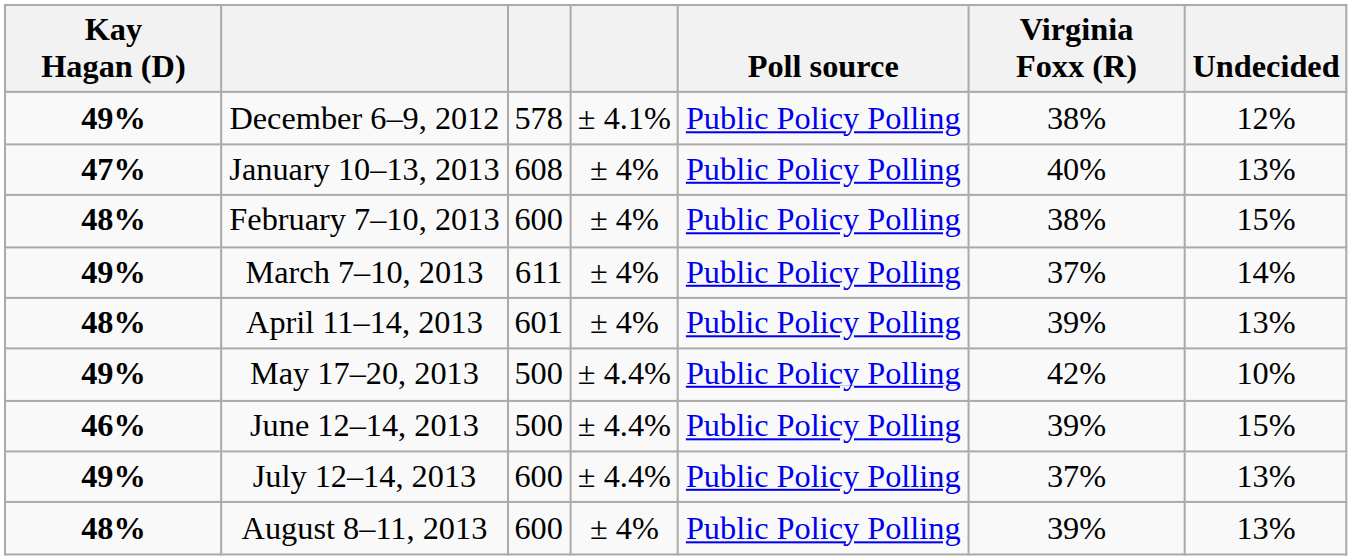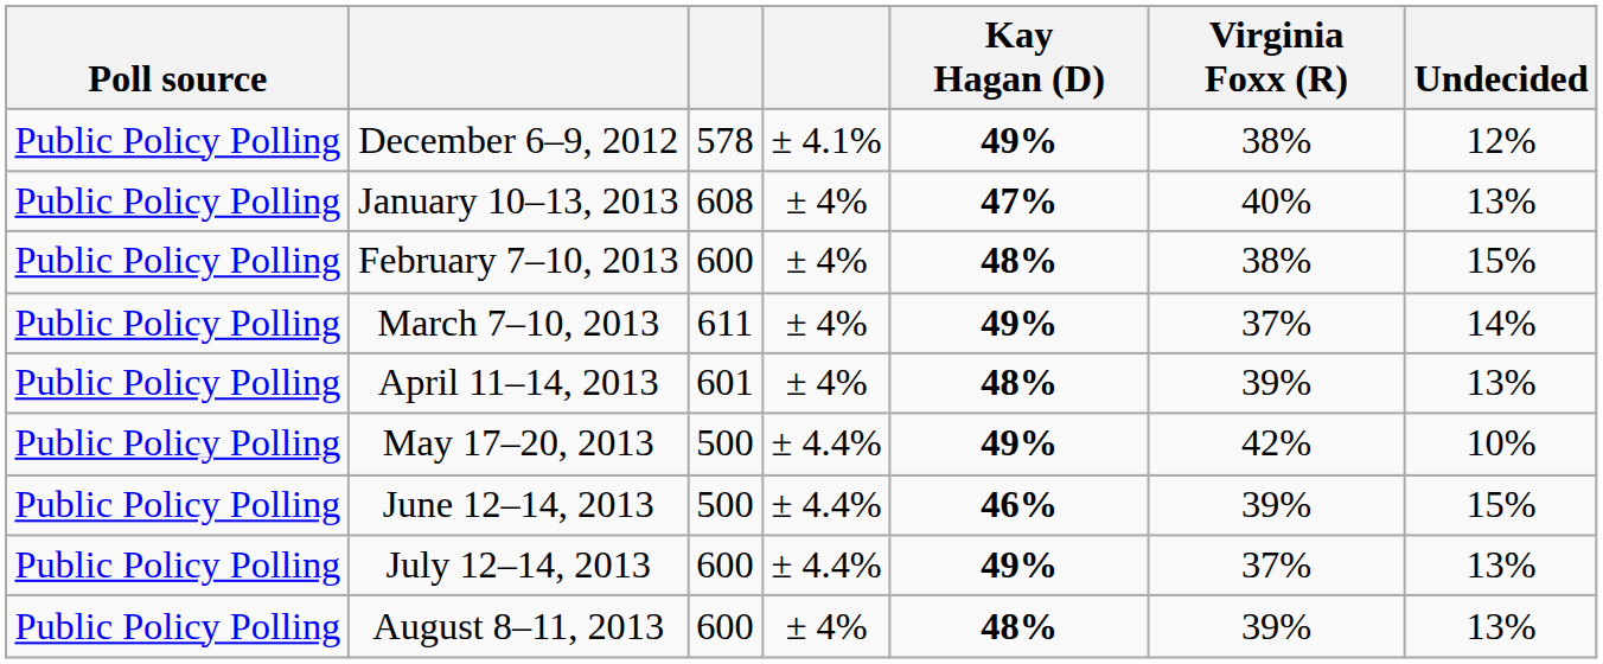 <table class="wikitable" style="text-align:center">
 <tr valign= bottom>
-<th style="width:100px;">Kay<br>Hagan (D)</th>
+<th>Poll source</th>
 <th></th>
 <th></th>
 <th></th>
-<th>Poll source</th>
+<th style="width:100px;">Kay<br>Hagan (D)</th>
 <th style="width:100px;">Virginia<br>Foxx (R)</th>
 <th>Undecided</th>
 </tr>
 <tr>
-<td><strong>49%</strong></td>
+<td align=left><a href='#'>Public Policy Polling</a></td>
 <td>December 6–9, 2012</td>
 <td>578</td>
 <td>± 4.1%</td>
-<td align=left><a href='#'>Public Policy Polling</a></td>
+<td><strong>49%</strong></td>
 <td>38%</td>
 <td>12%</td>
 </tr>
 <tr>
-<td><strong>47%</strong></td>
+<td align=left><a href='#'>Public Policy Polling</a></td>
 <td>January 10–13, 2013</td>
 <td>608</td>
 <td>± 4%</td>
-<td align=left><a href='#'>Public Policy Polling</a></td>
+<td><strong>47%</strong></td>
 <td>40%</td>
 <td>13%</td>
 </tr>
 <tr>
-<td><strong>48%</strong></td>
+<td align=left><a href='#'>Public Policy Polling</a></td>
 <td>February 7–10, 2013</td>
 <td>600</td>
 <td>± 4%</td>
-<td align=left><a href='#'>Public Policy Polling</a></td>
+<td><strong>48%</strong></td>
 <td>38%</td>
 <td>15%</td>
 </tr>
 <tr>
-<td><strong>49%</strong></td>
+<td align=left><a href='#'>Public Policy Polling</a></td>
 <td>March 7–10, 2013</td>
 <td>611</td>
 <td>± 4%</td>
-<td align=left><a href='#'>Public Policy Polling</a></td>
+<td><strong>49%</strong></td>
 <td>37%</td>
 <td>14%</td>
 </tr>
 <tr>
-<td><strong>48%</strong></td>
+<td align=left><a href='#'>Public Policy Polling</a></td>
 <td>April 11–14, 2013</td>
 <td>601</td>
 <td>± 4%</td>
-<td align=left><a href='#'>Public Policy Polling</a></td>
+<td><strong>48%</strong></td>
 <td>39%</td>
 <td>13%</td>
 </tr>
 <tr>
-<td><strong>49%</strong></td>
+<td align=left><a href='#'>Public Policy Polling</a></td>
 <td>May 17–20, 2013</td>
 <td>500</td>
 <td>± 4.4%</td>
-<td align=left><a href='#'>Public Policy Polling</a></td>
+<td><strong>49%</strong></td>
 <td>42%</td>
 <td>10%</td>
 </tr>
 <tr>
-<td><strong>46%</strong></td>
+<td align=left><a href='#'>Public Policy Polling</a></td>
 <td>June 12–14, 2013</td>
 <td>500</td>
 <td>± 4.4%</td>
-<td align=left><a href='#'>Public Policy Polling</a></td>
+<td><strong>46%</strong></td>
 <td>39%</td>
 <td>15%</td>
 </tr>
 <tr>
-<td><strong>49%</strong></td>
+<td align=left><a href='#'>Public Policy Polling</a></td>
 <td>July 12–14, 2013</td>
 <td>600</td>
 <td>± 4.4%</td>
-<td align=left><a href='#'>Public Policy Polling</a></td>
+<td><strong>49%</strong></td>
 <td>37%</td>
 <td>13%</td>
 </tr>
 <tr>
-<td><strong>48%</strong></td>
+<td align=left><a href='#'>Public Policy Polling</a></td>
 <td>August 8–11, 2013</td>
 <td>600</td>
 <td>± 4%</td>
-<td align=left><a href='#'>Public Policy Polling</a></td>
+<td><strong>48%</strong></td>
 <td>39%</td>
 <td>13%</td>
 </tr>
 </table>
